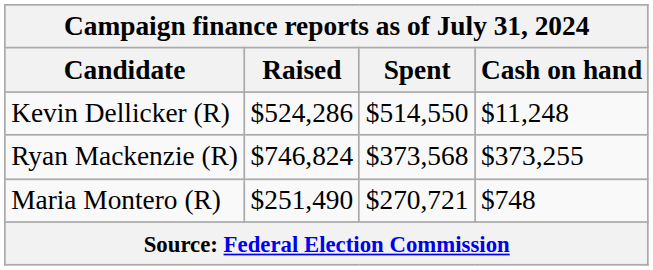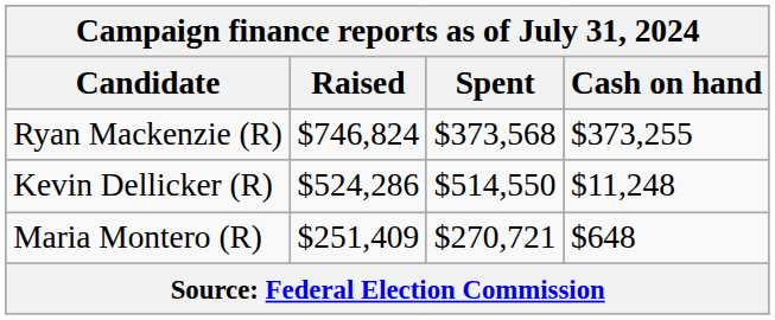 <table class="wikitable sortable">
 <tr>
 <th colspan=4>Campaign finance reports as of July 31, 2024</th>
 </tr>
 <tr style="text-align:center;">
 <th>Candidate</th>
 <th>Raised</th>
 <th>Spent</th>
 <th>Cash on hand</th>
 </tr>
 <tr>
+<td>Ryan Mackenzie (R)</td>
+<td>$746,824</td>
+<td>$373,568</td>
+<td>$373,255</td>
+</tr>
+<tr>
 <td>Kevin Dellicker (R)</td>
 <td>$524,286</td>
 <td>$514,550</td>
 <td>$11,248</td>
 </tr>
 <tr>
-<td>Ryan Mackenzie (R)</td>
-<td>$746,824</td>
-<td>$373,568</td>
-<td>$373,255</td>
-</tr>
-<tr>
 <td>Maria Montero (R)</td>
-<td>$251,490</td>
+<td>$251,409</td>
 <td>$270,721</td>
-<td>$748</td>
+<td>$648</td>
 </tr>
 <tr>
 <th colspan="4"><small>Source: <a href='#'>Federal Election Commission</a></small></th>
 </tr>
 </table>
